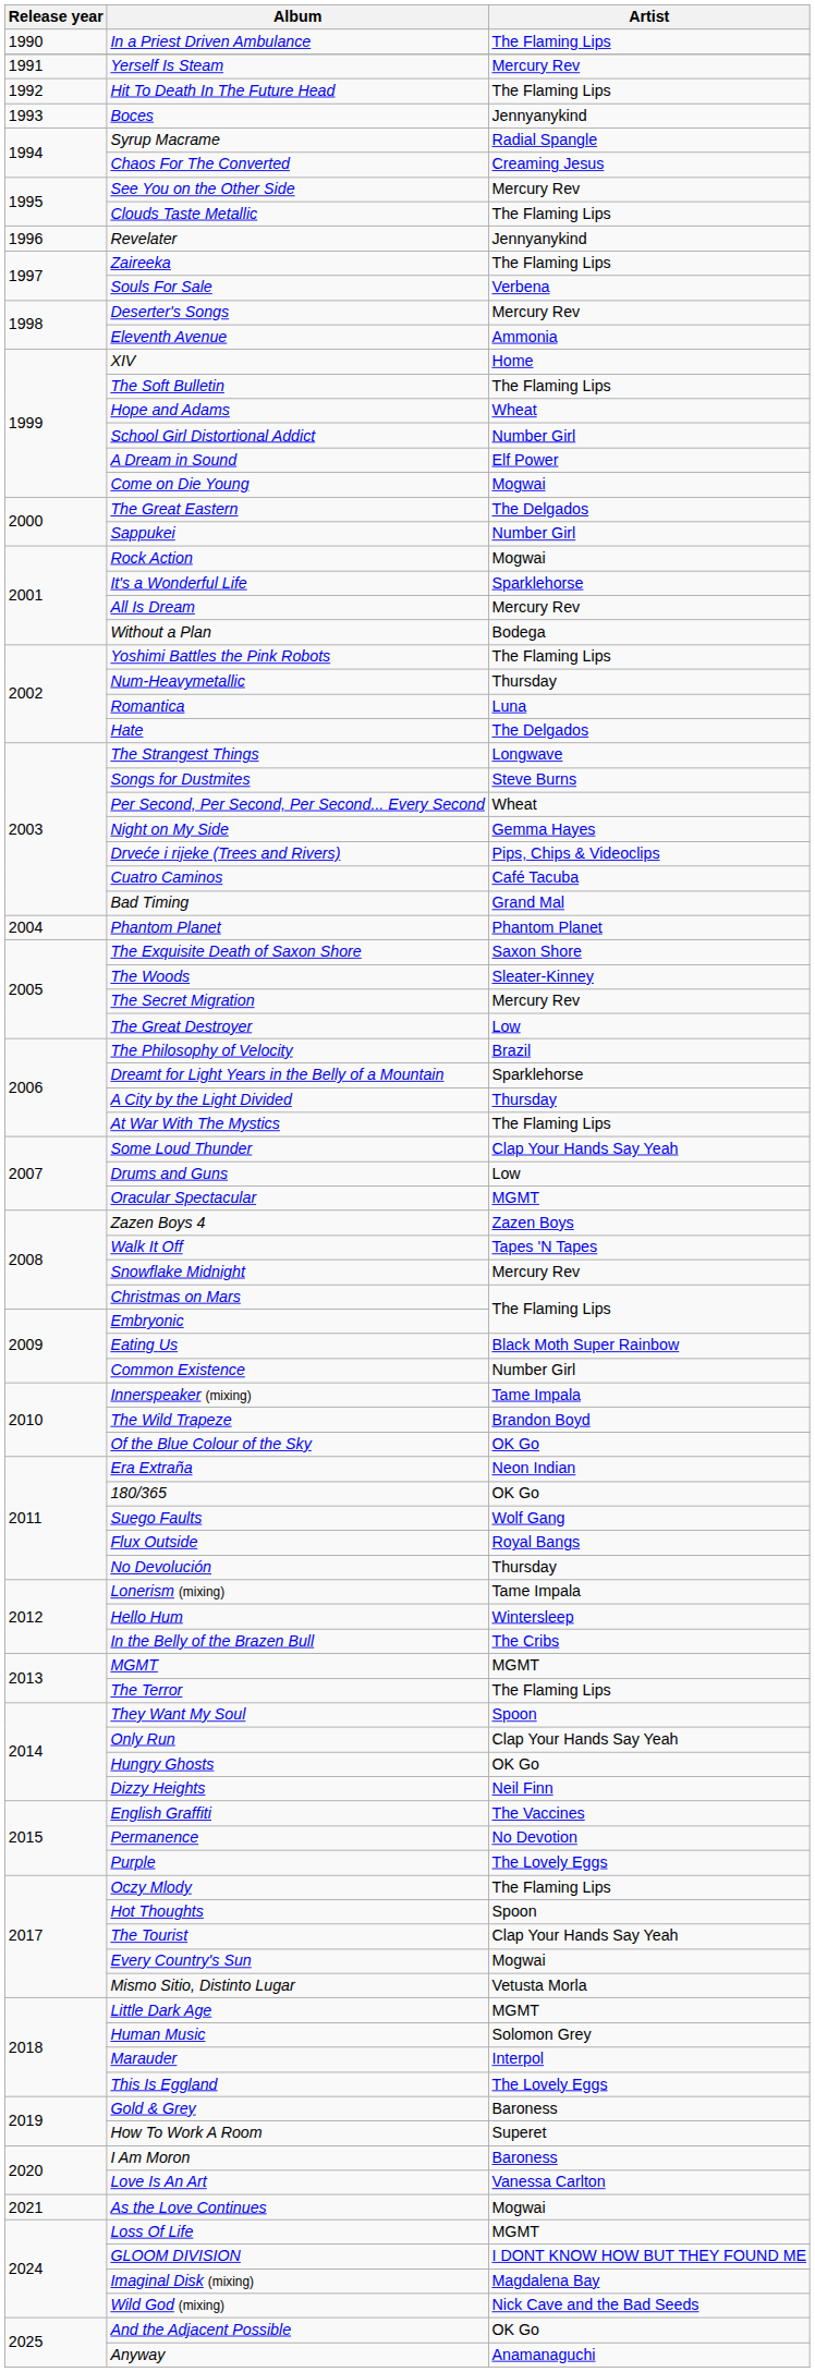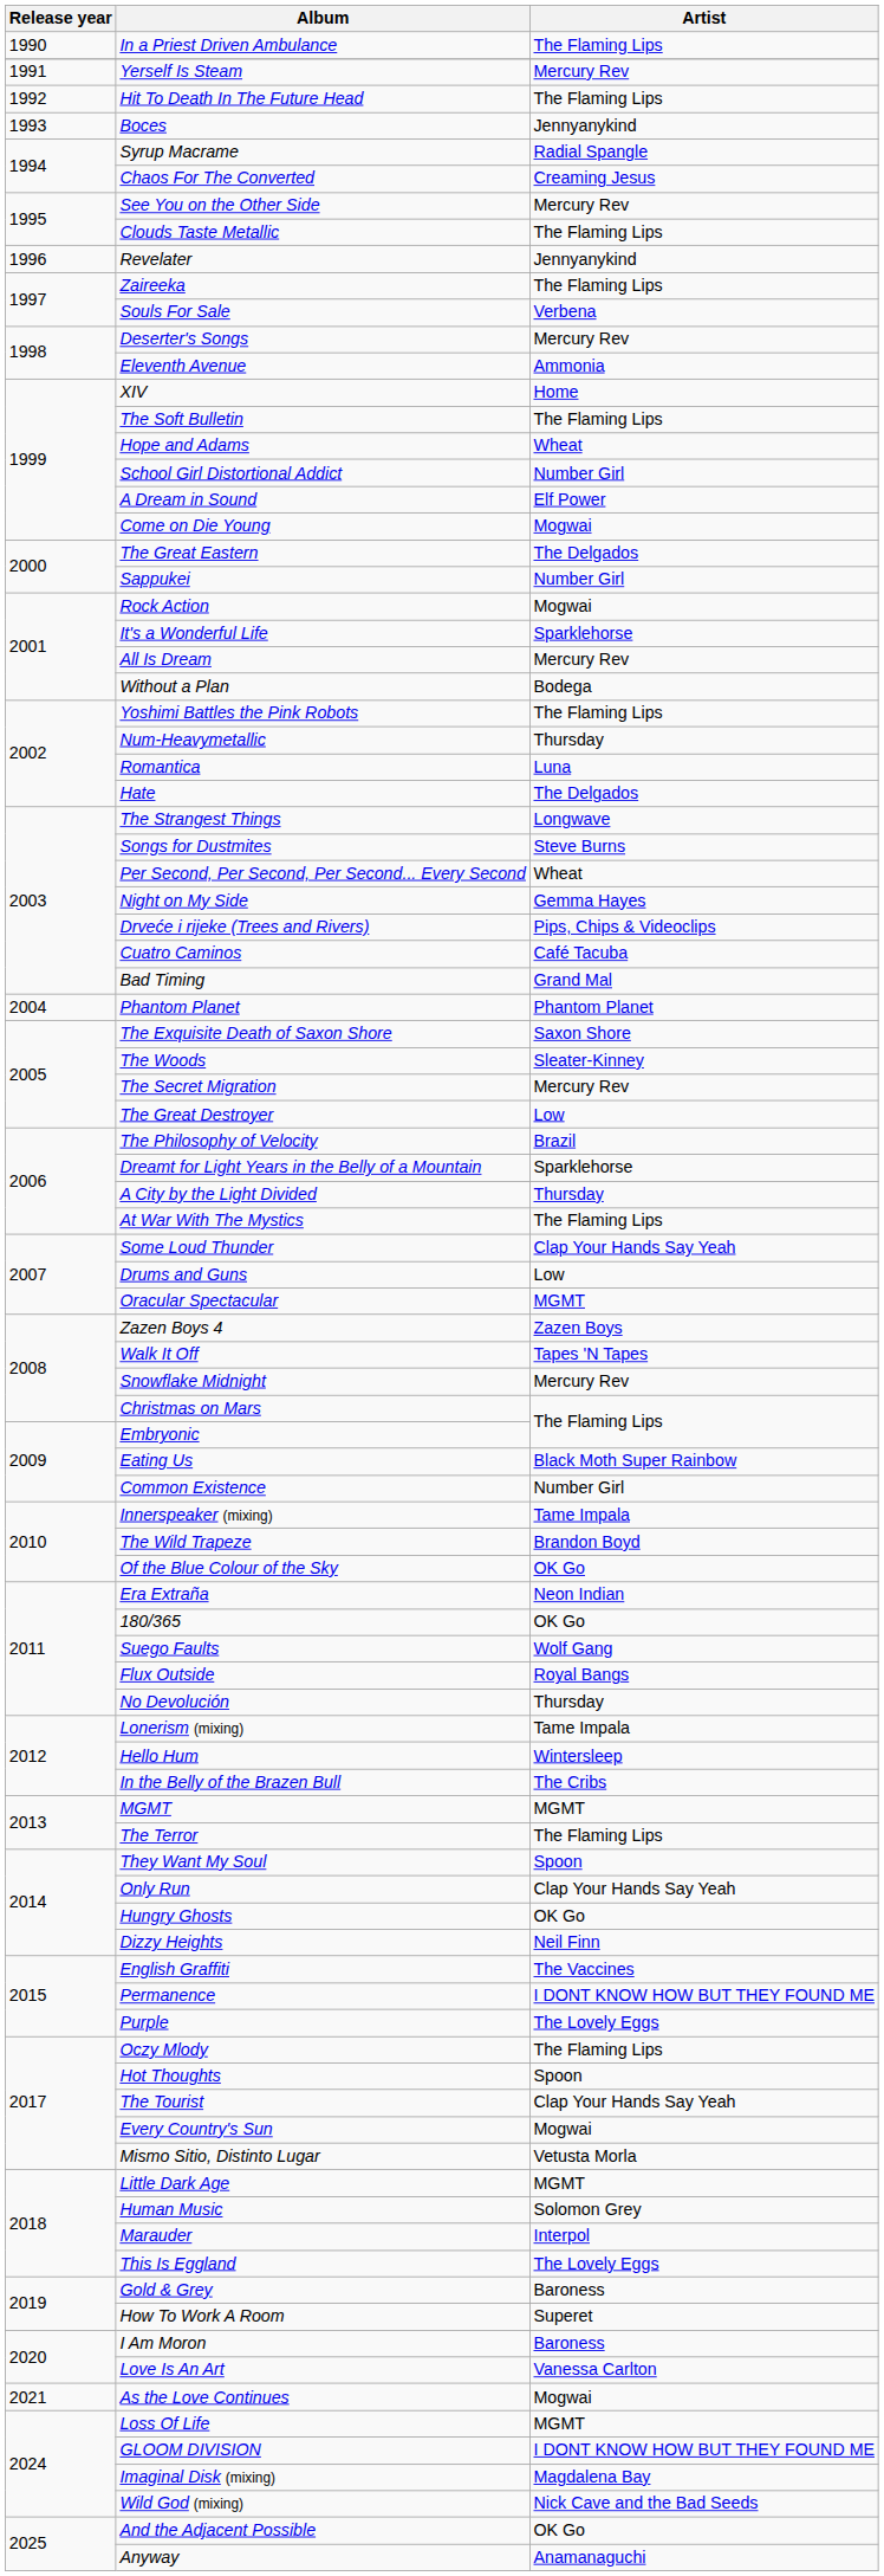 <table class="wikitable sortable">
 <tr>
 <th>Release year</th>
 <th>Album</th>
 <th>Artist</th>
 </tr>
 <tr>
 <td>1990</td>
 <td><em><a href='#'>In a Priest Driven Ambulance</a></em></td>
 <td><a href='#'>The Flaming Lips</a></td>
 </tr>
 <tr>
 </tr>
 <tr>
 <td>1991</td>
 <td><em><a href='#'>Yerself Is Steam</a></em></td>
 <td><a href='#'>Mercury Rev</a></td>
 </tr>
 <tr>
 <td>1992</td>
 <td><em><a href='#'>Hit To Death In The Future Head</a></em></td>
 <td>The Flaming Lips</td>
 </tr>
 <tr>
 <td>1993</td>
 <td><em><a href='#'>Boces</a></em></td>
 <td>Jennyanykind</td>
 </tr>
 <tr>
 <td rowspan=2>1994</td>
 <td><em>Syrup Macrame</em></td>
 <td><a href='#'>Radial Spangle</a></td>
 </tr>
 <tr>
 <td><em><a href='#'>Chaos For The Converted</a></em></td>
 <td><a href='#'>Creaming Jesus</a></td>
 </tr>
 <tr>
 <td rowspan=2>1995</td>
 <td><em><a href='#'>See You on the Other Side</a></em></td>
 <td>Mercury Rev</td>
 </tr>
 <tr>
 <td><em><a href='#'>Clouds Taste Metallic</a></em></td>
 <td>The Flaming Lips</td>
 </tr>
 <tr>
 <td>1996</td>
 <td><em>Revelater</em></td>
 <td>Jennyanykind</td>
 </tr>
 <tr>
 <td rowspan=2>1997</td>
 <td><em><a href='#'>Zaireeka</a></em></td>
 <td>The Flaming Lips</td>
 </tr>
 <tr>
 <td><em><a href='#'>Souls For Sale</a></em></td>
 <td><a href='#'>Verbena</a></td>
 </tr>
 <tr>
 <td rowspan=2>1998</td>
 <td><em><a href='#'>Deserter's Songs</a></em></td>
 <td>Mercury Rev</td>
 </tr>
 <tr>
 <td><em><a href='#'>Eleventh Avenue</a></em></td>
 <td><a href='#'>Ammonia</a></td>
 </tr>
 <tr>
 <td rowspan=6>1999</td>
 <td><em>XIV</em></td>
 <td><a href='#'>Home</a></td>
 </tr>
 <tr>
 <td><em><a href='#'>The Soft Bulletin</a></em></td>
 <td>The Flaming Lips</td>
 </tr>
 <tr>
 <td><em><a href='#'>Hope and Adams</a></em></td>
 <td><a href='#'>Wheat</a></td>
 </tr>
 <tr>
 <td><em><a href='#'>School Girl Distortional Addict</a></em></td>
 <td><a href='#'>Number Girl</a></td>
 </tr>
 <tr>
 <td><em><a href='#'>A Dream in Sound</a></em></td>
 <td><a href='#'>Elf Power</a></td>
 </tr>
 <tr>
 <td><em><a href='#'>Come on Die Young</a></em></td>
 <td><a href='#'>Mogwai</a></td>
 </tr>
 <tr>
 <td rowspan=2>2000</td>
 <td><em><a href='#'>The Great Eastern</a></em></td>
 <td><a href='#'>The Delgados</a></td>
 </tr>
 <tr>
 <td><em><a href='#'>Sappukei</a></em></td>
 <td><a href='#'>Number Girl</a></td>
 </tr>
 <tr>
 <td rowspan=4>2001</td>
 <td><em><a href='#'>Rock Action</a></em></td>
 <td>Mogwai</td>
 </tr>
 <tr>
 <td><em><a href='#'>It's a Wonderful Life</a></em></td>
 <td><a href='#'>Sparklehorse</a></td>
 </tr>
 <tr>
 <td><em><a href='#'>All Is Dream</a></em></td>
 <td>Mercury Rev</td>
 </tr>
 <tr>
 <td><em>Without a Plan</em></td>
 <td>Bodega</td>
 </tr>
 <tr>
 <td rowspan=4>2002</td>
 <td><em><a href='#'>Yoshimi Battles the Pink Robots</a></em></td>
 <td>The Flaming Lips</td>
 </tr>
 <tr>
 <td><em><a href='#'>Num-Heavymetallic</a></em></td>
 <td>Thursday</td>
 </tr>
 <tr>
 <td><em><a href='#'>Romantica</a></em></td>
 <td><a href='#'>Luna</a></td>
 </tr>
 <tr>
 <td><em><a href='#'>Hate</a></em></td>
 <td><a href='#'>The Delgados</a></td>
 </tr>
 <tr>
 <td rowspan=7>2003</td>
 <td><em><a href='#'>The Strangest Things</a></em></td>
 <td><a href='#'>Longwave</a></td>
 </tr>
 <tr>
 <td><em><a href='#'>Songs for Dustmites</a></em></td>
 <td><a href='#'>Steve Burns</a></td>
 </tr>
 <tr>
 <td><em><a href='#'>Per Second, Per Second, Per Second... Every Second</a></em></td>
 <td>Wheat</td>
 </tr>
 <tr>
 <td><em><a href='#'>Night on My Side</a></em></td>
 <td><a href='#'>Gemma Hayes</a></td>
 </tr>
 <tr>
 <td><em><a href='#'>Drveće i rijeke (Trees and Rivers)</a></em></td>
 <td><a href='#'>Pips, Chips & Videoclips</a></td>
 </tr>
 <tr>
 <td><em><a href='#'>Cuatro Caminos</a></em></td>
 <td><a href='#'>Café Tacuba</a></td>
 </tr>
 <tr>
 <td><em>Bad Timing</em></td>
 <td><a href='#'>Grand Mal</a></td>
 </tr>
 <tr>
 <td>2004</td>
 <td><em><a href='#'>Phantom Planet</a></em></td>
 <td><a href='#'>Phantom Planet</a></td>
 </tr>
 <tr>
 <td rowspan=4>2005</td>
 <td><em><a href='#'>The Exquisite Death of Saxon Shore</a></em></td>
 <td><a href='#'>Saxon Shore</a></td>
 </tr>
 <tr>
 <td><em><a href='#'>The Woods</a></em></td>
 <td><a href='#'>Sleater-Kinney</a></td>
 </tr>
 <tr>
 <td><em><a href='#'>The Secret Migration</a></em></td>
 <td>Mercury Rev</td>
 </tr>
 <tr>
 <td><em><a href='#'>The Great Destroyer</a></em></td>
 <td><a href='#'>Low</a></td>
 </tr>
 <tr>
 <td rowspan=4>2006</td>
 <td><em><a href='#'>The Philosophy of Velocity</a></em></td>
 <td><a href='#'>Brazil</a></td>
 </tr>
 <tr>
 <td><em><a href='#'>Dreamt for Light Years in the Belly of a Mountain</a></em></td>
 <td>Sparklehorse</td>
 </tr>
 <tr>
 <td><em><a href='#'>A City by the Light Divided</a></em></td>
 <td><a href='#'>Thursday</a></td>
 </tr>
 <tr>
 <td><em><a href='#'>At War With The Mystics</a></em></td>
 <td>The Flaming Lips</td>
 </tr>
 <tr>
 <td rowspan=3>2007</td>
 <td><em><a href='#'>Some Loud Thunder</a></em></td>
 <td><a href='#'>Clap Your Hands Say Yeah</a></td>
 </tr>
 <tr>
 <td><em><a href='#'>Drums and Guns</a></em></td>
 <td>Low</td>
 </tr>
 <tr>
 <td><em><a href='#'>Oracular Spectacular</a></em></td>
 <td><a href='#'>MGMT</a></td>
 </tr>
 <tr>
 <td rowspan=4>2008</td>
 <td><em>Zazen Boys 4</em></td>
 <td><a href='#'>Zazen Boys</a></td>
 </tr>
 <tr>
 <td><em><a href='#'>Walk It Off</a></em></td>
 <td><a href='#'>Tapes 'N Tapes</a></td>
 </tr>
 <tr>
 <td><em><a href='#'>Snowflake Midnight</a></em></td>
 <td>Mercury Rev</td>
 </tr>
 <tr>
 <td><em><a href='#'>Christmas on Mars</a></em></td>
 <td rowspan=2>The Flaming Lips</td>
 </tr>
 <tr>
 <td rowspan=3>2009</td>
 <td><em><a href='#'>Embryonic</a></em></td>
 </tr>
 <tr>
 <td><em><a href='#'>Eating Us</a></em></td>
 <td><a href='#'>Black Moth Super Rainbow</a></td>
 </tr>
 <tr>
 <td><em><a href='#'>Common Existence</a></em></td>
 <td>Number Girl</td>
 </tr>
 <tr>
 <td rowspan=3>2010</td>
 <td><em><a href='#'>Innerspeaker</a></em> <small>(mixing)</small></td>
 <td><a href='#'>Tame Impala</a></td>
 </tr>
 <tr>
 <td><em><a href='#'>The Wild Trapeze</a></em></td>
 <td><a href='#'>Brandon Boyd</a></td>
 </tr>
 <tr>
 <td><em><a href='#'>Of the Blue Colour of the Sky</a></em></td>
 <td><a href='#'>OK Go</a></td>
 </tr>
 <tr>
 <td rowspan=5>2011</td>
 <td><em><a href='#'>Era Extraña</a></em></td>
 <td><a href='#'>Neon Indian</a></td>
 </tr>
 <tr>
 <td><em>180/365</em></td>
 <td>OK Go</td>
 </tr>
 <tr>
 <td><em><a href='#'>Suego Faults</a></em></td>
 <td><a href='#'>Wolf Gang</a></td>
 </tr>
 <tr>
 <td><em><a href='#'>Flux Outside</a></em></td>
 <td><a href='#'>Royal Bangs</a></td>
 </tr>
 <tr>
 <td><em><a href='#'>No Devolución</a></em></td>
 <td>Thursday</td>
 </tr>
 <tr>
 <td rowspan=3>2012</td>
 <td><em><a href='#'>Lonerism</a></em> <small>(mixing)</small></td>
 <td>Tame Impala</td>
 </tr>
 <tr>
 <td><em><a href='#'>Hello Hum</a></em></td>
 <td><a href='#'>Wintersleep</a></td>
 </tr>
 <tr>
 <td><em><a href='#'>In the Belly of the Brazen Bull</a></em></td>
 <td><a href='#'>The Cribs</a></td>
 </tr>
 <tr>
 <td rowspan=2>2013</td>
 <td><em><a href='#'>MGMT</a></em></td>
 <td>MGMT</td>
 </tr>
 <tr>
 <td><em><a href='#'>The Terror</a></em></td>
 <td>The Flaming Lips</td>
 </tr>
 <tr>
 <td rowspan=4>2014</td>
 <td><em><a href='#'>They Want My Soul</a></em></td>
 <td><a href='#'>Spoon</a></td>
 </tr>
 <tr>
 <td><em><a href='#'>Only Run</a></em></td>
 <td>Clap Your Hands Say Yeah</td>
 </tr>
 <tr>
 <td><em><a href='#'>Hungry Ghosts</a></em></td>
 <td>OK Go</td>
 </tr>
 <tr>
 <td><em><a href='#'>Dizzy Heights</a></em></td>
 <td><a href='#'>Neil Finn</a></td>
 </tr>
 <tr>
 <td rowspan=3>2015</td>
 <td><em><a href='#'>English Graffiti</a></em></td>
 <td><a href='#'>The Vaccines</a></td>
 </tr>
 <tr>
 <td><em><a href='#'>Permanence</a></em></td>
-<td><a href='#'>No Devotion</a></td>
+<td><a href='#'>I DONT KNOW HOW BUT THEY FOUND ME</a></td>
 </tr>
 <tr>
 <td><em><a href='#'>Purple</a></em></td>
 <td><a href='#'>The Lovely Eggs</a></td>
 </tr>
 <tr>
 <td rowspan=5>2017</td>
 <td><em><a href='#'>Oczy Mlody</a></em></td>
 <td>The Flaming Lips</td>
 </tr>
 <tr>
 <td><em><a href='#'>Hot Thoughts</a></em></td>
 <td>Spoon</td>
 </tr>
 <tr>
 <td><em><a href='#'>The Tourist</a></em></td>
 <td>Clap Your Hands Say Yeah</td>
 </tr>
 <tr>
 <td><em><a href='#'>Every Country's Sun</a></em></td>
 <td>Mogwai</td>
 </tr>
 <tr>
 <td><em>Mismo Sitio, Distinto Lugar</em></td>
 <td>Vetusta Morla</td>
 </tr>
 <tr>
 <td rowspan=4>2018</td>
 <td><em><a href='#'>Little Dark Age</a></em></td>
 <td>MGMT</td>
 </tr>
 <tr>
 <td><em><a href='#'>Human Music</a></em></td>
 <td>Solomon Grey</td>
 </tr>
 <tr>
 <td><em><a href='#'>Marauder</a></em></td>
 <td><a href='#'>Interpol</a></td>
 </tr>
 <tr>
 <td><em><a href='#'>This Is Eggland</a></em></td>
 <td><a href='#'>The Lovely Eggs</a></td>
 </tr>
 <tr>
 <td rowspan=2>2019</td>
 <td><em><a href='#'>Gold & Grey</a></em></td>
 <td>Baroness</td>
 </tr>
 <tr>
 <td><em>How To Work A Room</em></td>
 <td>Superet</td>
 </tr>
 <tr>
 <td rowspan=2>2020</td>
 <td><em>I Am Moron</em></td>
 <td><a href='#'>Baroness</a></td>
 </tr>
 <tr>
 <td><em><a href='#'>Love Is An Art</a></em></td>
 <td><a href='#'>Vanessa Carlton</a></td>
 </tr>
 <tr>
 <td>2021</td>
 <td><em><a href='#'>As the Love Continues</a></em></td>
 <td>Mogwai</td>
 </tr>
 <tr>
 <td rowspan="4">2024</td>
 <td><em><a href='#'>Loss Of Life</a></em></td>
 <td>MGMT</td>
 </tr>
 <tr>
 <td><em><a href='#'>GLOOM DIVISION</a></em></td>
 <td><a href='#'>I DONT KNOW HOW BUT THEY FOUND ME</a></td>
 </tr>
 <tr>
 <td><em><a href='#'>Imaginal Disk</a></em> <small>(mixing)</small></td>
 <td><a href='#'>Magdalena Bay</a></td>
 </tr>
 <tr>
 <td><em><a href='#'>Wild God</a></em> <small>(mixing)</small></td>
 <td><a href='#'>Nick Cave and the Bad Seeds</a></td>
 </tr>
 <tr>
 <td rowspan="2">2025</td>
 <td><em><a href='#'>And the Adjacent Possible</a></em></td>
 <td>OK Go</td>
 </tr>
 <tr>
 <td><em>Anyway</em></td>
 <td><a href='#'>Anamanaguchi</a></td>
 </tr>
 </table>
